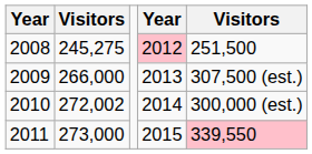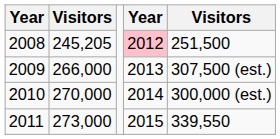 <table class="wikitable" style="float:right;margin-left:0.5em;margin-bottom:0.5em;clear:right">
 <tr>
 <th>Year</th>
 <th>Visitors</th>
 <th rowspan="8" style="background:transparent"></th>
 <th>Year</th>
 <th>Visitors</th>
 </tr>
 <tr>
 <td>2008</td>
-<td>245,275</td>
+<td>245,205</td>
 <td style="background: pink;">2012</td>
 <td>251,500</td>
 </tr>
 <tr>
 <td>2009</td>
 <td>266,000</td>
 <td>2013</td>
 <td>307,500 (est.)</td>
 </tr>
 <tr>
 <td>2010</td>
-<td>272,002</td>
+<td>270,000</td>
 <td>2014</td>
 <td>300,000 (est.)</td>
 </tr>
 <tr>
 <td>2011</td>
 <td>273,000</td>
 <td>2015</td>
-<td style="background: pink;">339,550</td>
+<td>339,550</td>
 </tr>
 </table>
